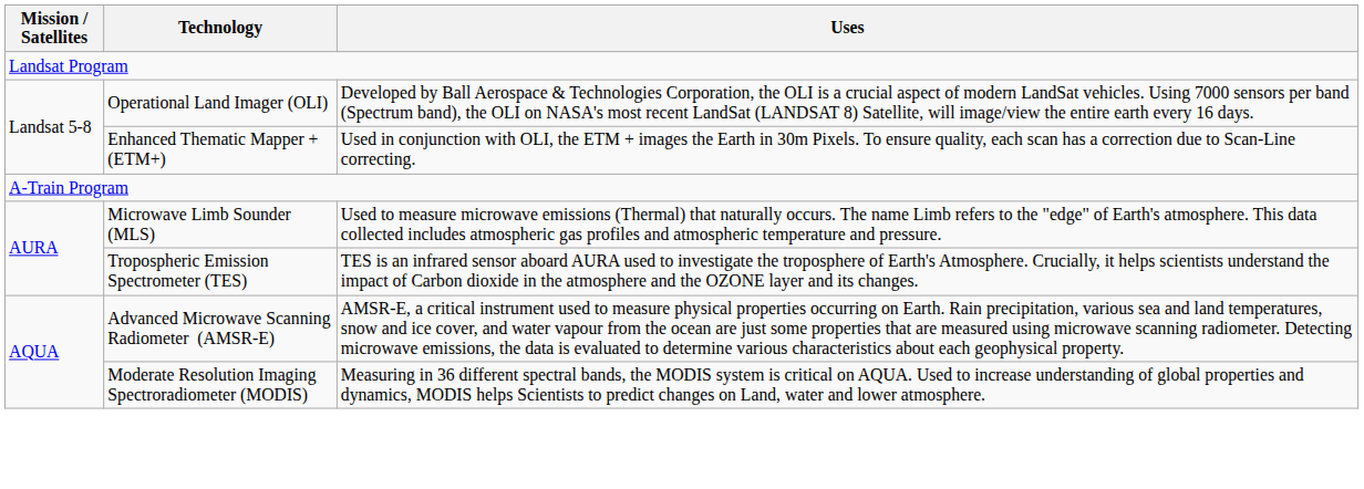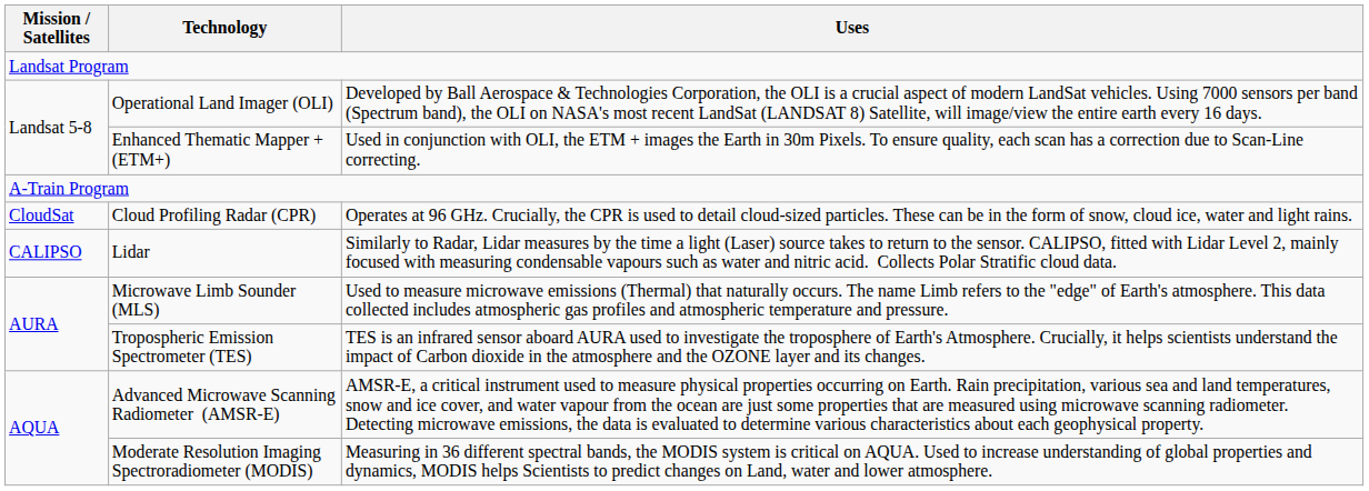 <table class="wikitable">
 <tr>
 <th>Mission / Satellites</th>
 <th>Technology</th>
 <th>Uses</th>
 </tr>
 <tr>
 <td colspan="3"><a href='#'>Landsat Program</a></td>
 </tr>
 <tr>
 <td rowspan="2">Landsat 5-8</td>
 <td>Operational Land Imager (OLI) </td>
 <td>Developed by Ball Aerospace & Technologies Corporation, the OLI is a crucial aspect of modern LandSat vehicles. Using 7000 sensors per band (Spectrum band), the OLI on NASA's most recent LandSat (LANDSAT 8) Satellite, will image/view the entire earth every 16 days.</td>
 </tr>
 <tr>
 <td>Enhanced Thematic Mapper + (ETM+) </td>
 <td>Used in conjunction with OLI, the ETM + images the Earth in 30m Pixels. To ensure quality, each scan has a correction due to Scan-Line correcting.</td>
 </tr>
 <tr>
 <td colspan="3"><a href='#'>A-Train Program</a></td>
 </tr>
 <tr>
+<td><a href='#'>CloudSat</a></td>
+<td>Cloud Profiling Radar (CPR) </td>
+<td>Operates at 96 GHz. Crucially, the CPR is used to detail cloud-sized particles. These can be in the form of snow, cloud ice, water and light rains.</td>
+</tr>
+<tr>
+<td><a href='#'>CALIPSO</a></td>
+<td>Lidar </td>
+<td>Similarly to Radar, Lidar measures by the time a light (Laser) source takes to return to the sensor. CALIPSO, fitted with Lidar Level 2, mainly focused with measuring condensable vapours such as water and nitric acid.  Collects Polar Stratific cloud data.</td>
+</tr>
+<tr>
 <td rowspan="2"><a href='#'>AURA</a></td>
 <td>Microwave Limb Sounder (MLS) </td>
 <td>Used to measure microwave emissions (Thermal) that naturally occurs. The name Limb refers to the "edge" of Earth's atmosphere. This data collected includes atmospheric gas profiles and atmospheric temperature and pressure.</td>
 </tr>
 <tr>
 <td>Tropospheric Emission Spectrometer (TES) </td>
 <td>TES is an infrared sensor aboard AURA used to investigate the troposphere of Earth's Atmosphere. Crucially, it helps scientists understand the impact of Carbon dioxide in the atmosphere and the OZONE layer and its changes.</td>
 </tr>
 <tr>
 <td rowspan="2"><a href='#'>AQUA</a></td>
 <td>Advanced Microwave Scanning Radiometer  (AMSR-E) </td>
 <td>AMSR-E, a critical instrument used to measure physical properties occurring on Earth. Rain precipitation, various sea and land temperatures, snow and ice cover, and water vapour from the ocean are just some properties that are measured using microwave scanning radiometer. Detecting microwave emissions, the data is evaluated to determine various characteristics about each geophysical property.</td>
 </tr>
 <tr>
 <td>Moderate Resolution Imaging Spectroradiometer (MODIS) </td>
 <td>Measuring in 36 different spectral bands, the MODIS system is critical on AQUA. Used to increase understanding of global properties and dynamics, MODIS helps Scientists to predict changes on Land, water and lower atmosphere.</td>
 </tr>
 </table>
